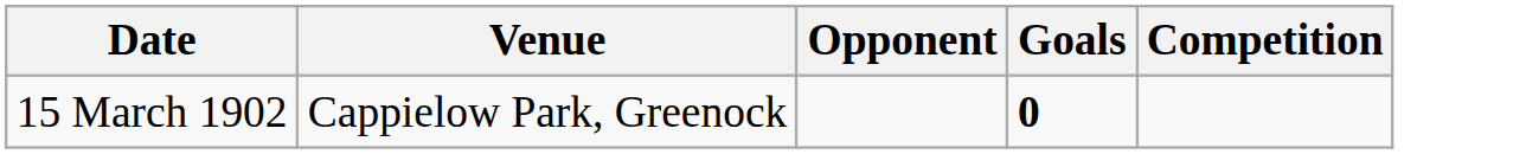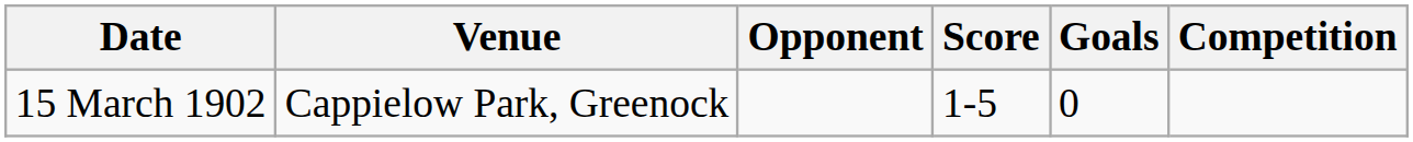 <table class="wikitable">
 <tr>
 <th>Date</th>
 <th>Venue</th>
 <th>Opponent</th>
+<th>Score</th>
 <th>Goals</th>
 <th>Competition</th>
 </tr>
 <tr>
 <td>15 March 1902</td>
 <td>Cappielow Park, Greenock</td>
 <td></td>
-<td><strong>0</strong></td>
+<td>1-5</td>
+<td>0</td>
 <td></td>
 </tr>
 </table>
